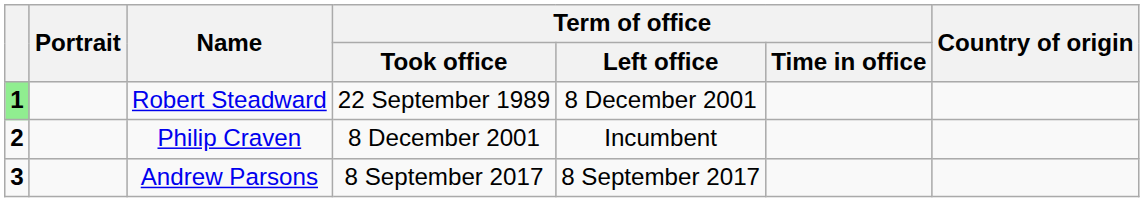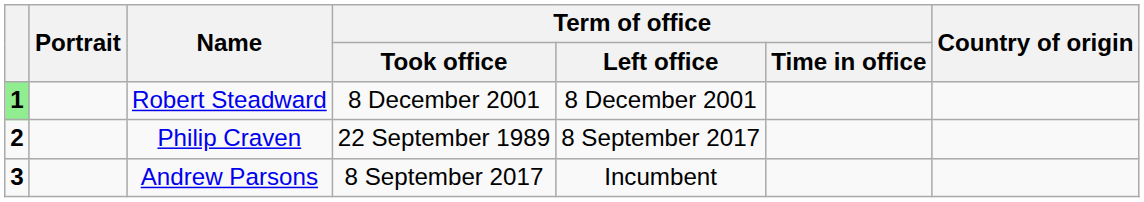 <table class="wikitable" style="text-align:center">
 <tr>
 <th rowspan=2></th>
 <th rowspan=2>Portrait</th>
 <th rowspan=2>Name<br></th>
 <th colspan=3>Term of office</th>
 <th rowspan=2>Country of origin</th>
 </tr>
 <tr>
 <th>Took office</th>
 <th>Left office</th>
 <th>Time in office</th>
 </tr>
 <tr>
 <td style="background: lightgreen;"><strong>1</strong></td>
 <td></td>
 <td><a href='#'>Robert Steadward</a><br></td>
-<td>22 September 1989</td>
+<td>8 December 2001</td>
 <td>8 December 2001</td>
 <td></td>
 <td></td>
 </tr>
 <tr>
 <td><strong>2</strong></td>
 <td></td>
 <td><a href='#'>Philip Craven</a><br></td>
-<td>8 December 2001</td>
-<td>Incumbent</td>
+<td>22 September 1989</td>
+<td>8 September 2017</td>
 <td></td>
 <td></td>
 </tr>
 <tr>
 <td><strong>3</strong></td>
 <td></td>
 <td><a href='#'>Andrew Parsons</a><br></td>
 <td>8 September 2017</td>
-<td>8 September 2017</td>
+<td>Incumbent</td>
 <td></td>
 <td></td>
 </tr>
 </table>
